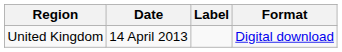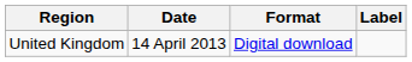 <table class=wikitable>
 <tr>
 <th scope="col">Region</th>
 <th scope="col">Date</th>
+<th scope="col">Format</th>
 <th scope="col">Label</th>
-<th scope="col">Format</th>
 </tr>
 <tr>
 <td>United Kingdom</td>
 <td>14 April 2013</td>
+<td><a href='#'>Digital download</a></td>
 <td></td>
-<td><a href='#'>Digital download</a></td>
 </tr>
 </table>
